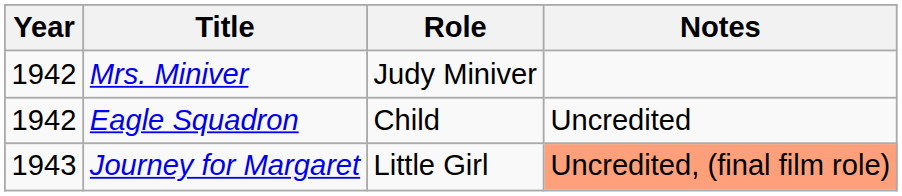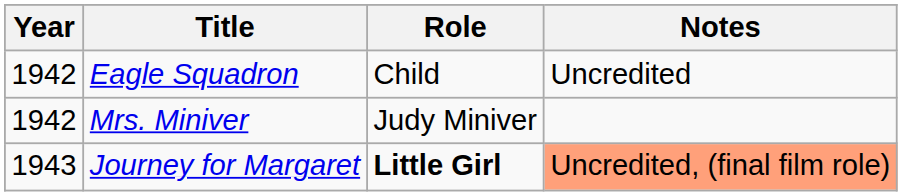 <table class="wikitable">
 <tr>
 <th>Year</th>
 <th>Title</th>
 <th>Role</th>
 <th>Notes</th>
 </tr>
 <tr>
 <td>1942</td>
+<td><em><a href='#'>Eagle Squadron</a></em></td>
+<td>Child</td>
+<td>Uncredited</td>
+</tr>
+<tr>
+<td>1942</td>
 <td><em><a href='#'>Mrs. Miniver</a></em></td>
 <td>Judy Miniver</td>
 <td></td>
 </tr>
 <tr>
-<td>1942</td>
-<td><em><a href='#'>Eagle Squadron</a></em></td>
-<td>Child</td>
-<td>Uncredited</td>
-</tr>
-<tr>
 <td>1943</td>
 <td><em><a href='#'>Journey for Margaret</a></em></td>
-<td>Little Girl</td>
+<td><strong>Little Girl</strong></td>
 <td style="background: lightsalmon;">Uncredited, (final film role)</td>
 </tr>
 </table>
